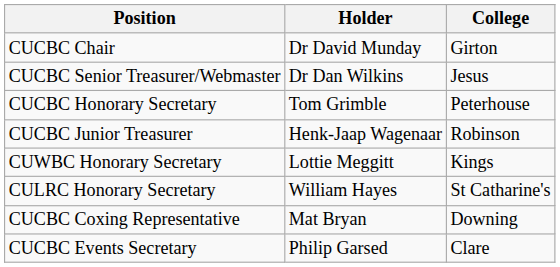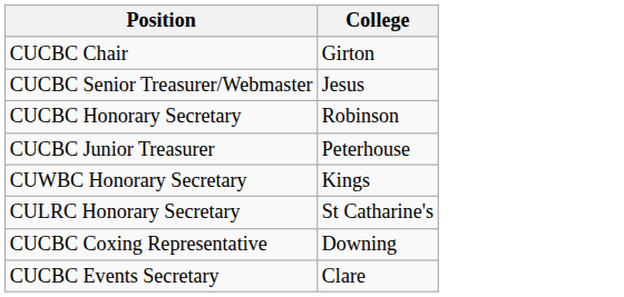 <table class="wikitable">
 <tr>
 <th>Position</th>
-<th>Holder</th>
 <th>College</th>
 </tr>
 <tr>
 <td>CUCBC Chair</td>
-<td>Dr David Munday</td>
 <td>Girton</td>
 </tr>
 <tr>
 <td>CUCBC Senior Treasurer/Webmaster</td>
-<td>Dr Dan Wilkins</td>
 <td>Jesus</td>
 </tr>
 <tr>
 <td>CUCBC Honorary Secretary</td>
-<td>Tom Grimble</td>
+<td>Robinson</td>
+</tr>
+<tr>
+<td>CUCBC Junior Treasurer</td>
 <td>Peterhouse</td>
 </tr>
 <tr>
-<td>CUCBC Junior Treasurer</td>
-<td>Henk-Jaap Wagenaar</td>
-<td>Robinson</td>
-</tr>
-<tr>
 <td>CUWBC Honorary Secretary</td>
-<td>Lottie Meggitt</td>
 <td>Kings</td>
 </tr>
 <tr>
 <td>CULRC Honorary Secretary</td>
-<td>William Hayes</td>
 <td>St Catharine's</td>
 </tr>
 <tr>
 <td>CUCBC Coxing Representative</td>
-<td>Mat Bryan</td>
 <td>Downing</td>
 </tr>
 <tr>
 <td>CUCBC Events Secretary</td>
-<td>Philip Garsed</td>
 <td>Clare</td>
 </tr>
 </table>
